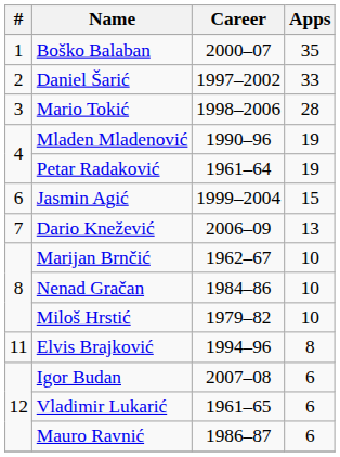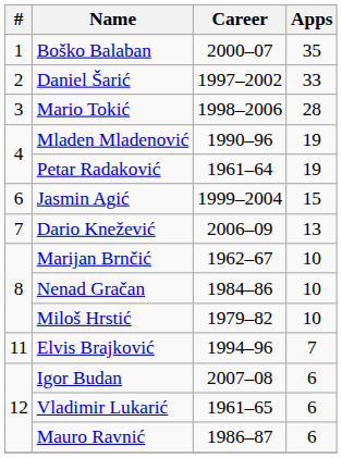 <table class="wikitable sortable" style="text-align: center;">
 <tr>
 <th>#</th>
 <th>Name</th>
 <th>Career</th>
 <th>Apps</th>
 </tr>
 <tr>
 <td>1</td>
 <td align="left"> <a href='#'>Boško Balaban</a></td>
 <td>2000–07</td>
 <td>35</td>
 </tr>
 <tr>
 <td>2</td>
 <td align="left"> <a href='#'>Daniel Šarić</a></td>
 <td>1997–2002</td>
 <td>33</td>
 </tr>
 <tr>
 <td>3</td>
 <td align="left"> <a href='#'>Mario Tokić</a></td>
 <td>1998–2006</td>
 <td>28</td>
 </tr>
 <tr>
 <td rowspan=2>4</td>
 <td align="left"> <a href='#'>Mladen Mladenović</a></td>
 <td>1990–96</td>
 <td>19</td>
 </tr>
 <tr>
 <td align="left"> <a href='#'>Petar Radaković</a></td>
 <td>1961–64</td>
 <td>19</td>
 </tr>
 <tr>
 <td>6</td>
 <td align="left"> <a href='#'>Jasmin Agić</a></td>
 <td>1999–2004</td>
 <td>15</td>
 </tr>
 <tr>
 <td>7</td>
 <td align="left"> <a href='#'>Dario Knežević</a></td>
 <td>2006–09</td>
 <td>13</td>
 </tr>
 <tr>
 <td rowspan=3>8</td>
 <td align="left"> <a href='#'>Marijan Brnčić</a></td>
 <td>1962–67</td>
 <td>10</td>
 </tr>
 <tr>
 <td align="left"> <a href='#'>Nenad Gračan</a></td>
 <td>1984–86</td>
 <td>10</td>
 </tr>
 <tr>
 <td align="left"> <a href='#'>Miloš Hrstić</a></td>
 <td>1979–82</td>
 <td>10</td>
 </tr>
 <tr>
 <td>11</td>
 <td align="left"> <a href='#'>Elvis Brajković</a></td>
 <td>1994–96</td>
-<td>8</td>
+<td>7</td>
 </tr>
 <tr>
 <td rowspan=3>12</td>
 <td align="left"> <a href='#'>Igor Budan</a></td>
 <td>2007–08</td>
 <td>6</td>
 </tr>
 <tr>
 <td align="left"> <a href='#'>Vladimir Lukarić</a></td>
 <td>1961–65</td>
 <td>6</td>
 </tr>
 <tr>
 <td align="left"> <a href='#'>Mauro Ravnić</a></td>
 <td>1986–87</td>
 <td>6</td>
 </tr>
 <tr>
 </tr>
 </table>
